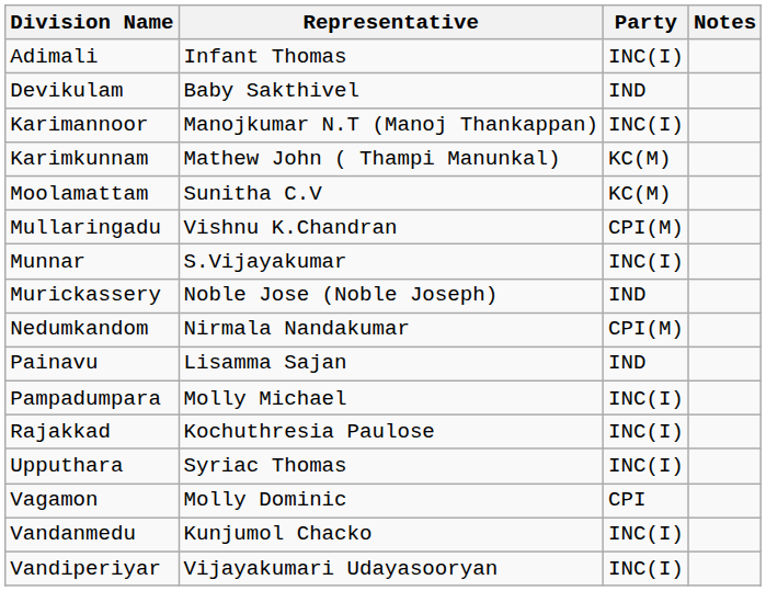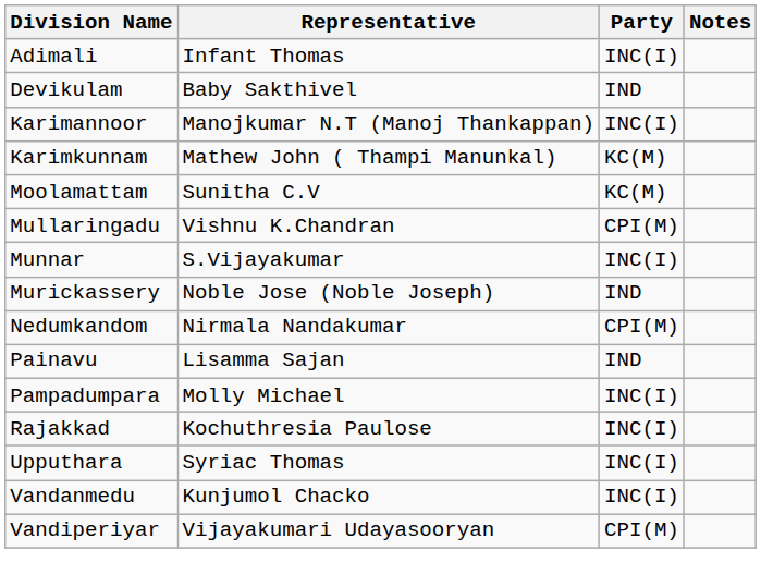 <table class="wikitable">
 <tr>
 <th>Division Name</th>
 <th>Representative</th>
 <th>Party</th>
 <th>Notes</th>
 </tr>
 <tr>
 <td>Adimali</td>
 <td>Infant Thomas</td>
 <td>INC(I)</td>
 <td></td>
 </tr>
 <tr>
 <td>Devikulam</td>
 <td>Baby Sakthivel</td>
 <td>IND</td>
 <td></td>
 </tr>
 <tr>
 <td>Karimannoor</td>
 <td>Manojkumar N.T (Manoj Thankappan)</td>
 <td>INC(I)</td>
 <td></td>
 </tr>
 <tr>
 <td>Karimkunnam</td>
 <td>Mathew John ( Thampi Manunkal)</td>
 <td>KC(M)</td>
 <td></td>
 </tr>
 <tr>
 <td>Moolamattam</td>
 <td>Sunitha C.V</td>
 <td>KC(M)</td>
 <td></td>
 </tr>
 <tr>
 <td>Mullaringadu</td>
 <td>Vishnu K.Chandran</td>
 <td>CPI(M)</td>
 <td></td>
 </tr>
 <tr>
 <td>Munnar</td>
 <td>S.Vijayakumar</td>
 <td>INC(I)</td>
 <td></td>
 </tr>
 <tr>
 <td>Murickassery</td>
 <td>Noble Jose (Noble Joseph)</td>
 <td>IND</td>
 <td></td>
 </tr>
 <tr>
 <td>Nedumkandom</td>
 <td>Nirmala Nandakumar</td>
 <td>CPI(M)</td>
 <td></td>
 </tr>
 <tr>
 <td>Painavu</td>
 <td>Lisamma Sajan</td>
 <td>IND</td>
 <td></td>
 </tr>
 <tr>
 <td>Pampadumpara</td>
 <td>Molly Michael</td>
 <td>INC(I)</td>
 <td></td>
 </tr>
 <tr>
 <td>Rajakkad</td>
 <td>Kochuthresia Paulose</td>
 <td>INC(I)</td>
 <td></td>
 </tr>
 <tr>
 <td>Upputhara</td>
 <td>Syriac Thomas</td>
 <td>INC(I)</td>
 <td></td>
 </tr>
 <tr>
-<td>Vagamon</td>
-<td>Molly Dominic</td>
-<td>CPI</td>
-<td></td>
-</tr>
-<tr>
 <td>Vandanmedu</td>
 <td>Kunjumol Chacko</td>
 <td>INC(I)</td>
 <td></td>
 </tr>
 <tr>
 <td>Vandiperiyar</td>
 <td>Vijayakumari Udayasooryan</td>
-<td>INC(I)</td>
+<td>CPI(M)</td>
 <td></td>
 </tr>
 </table>
